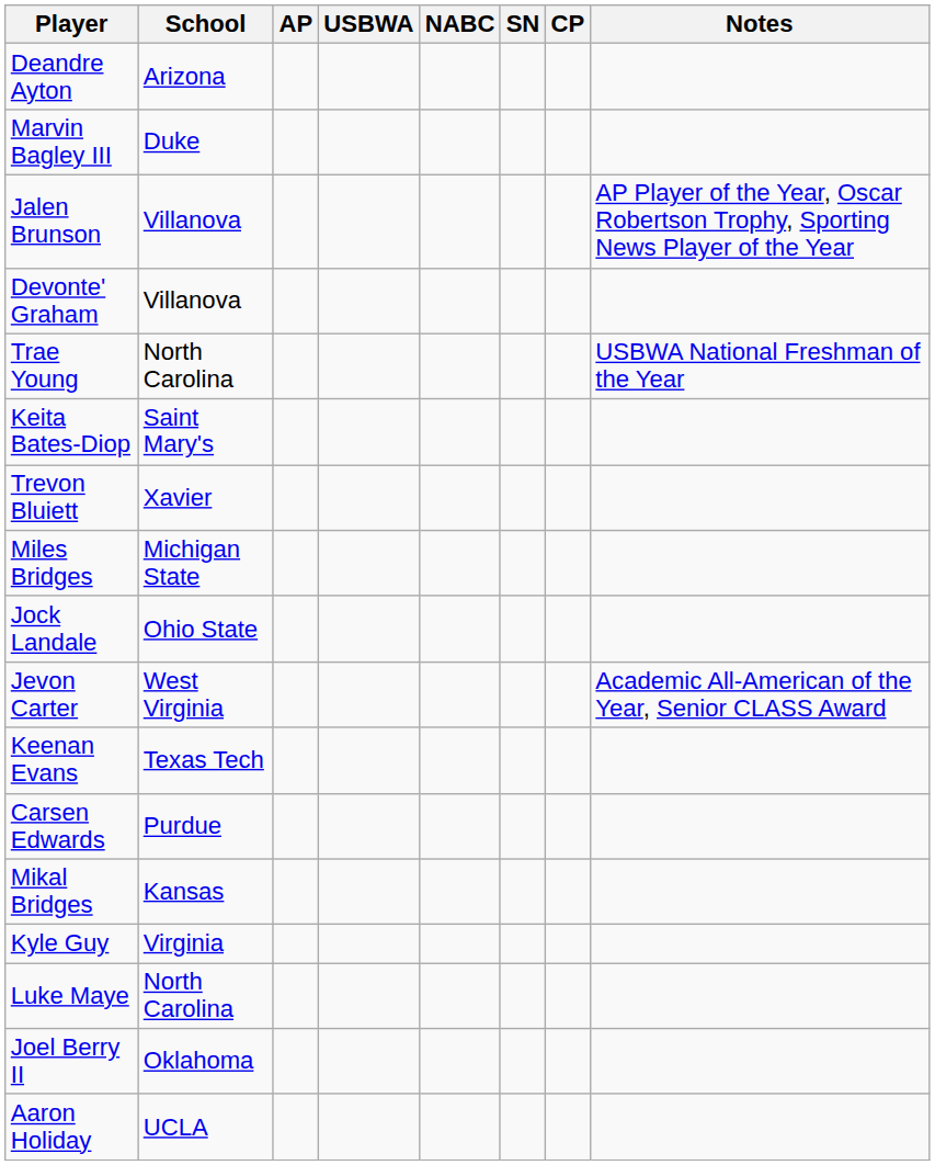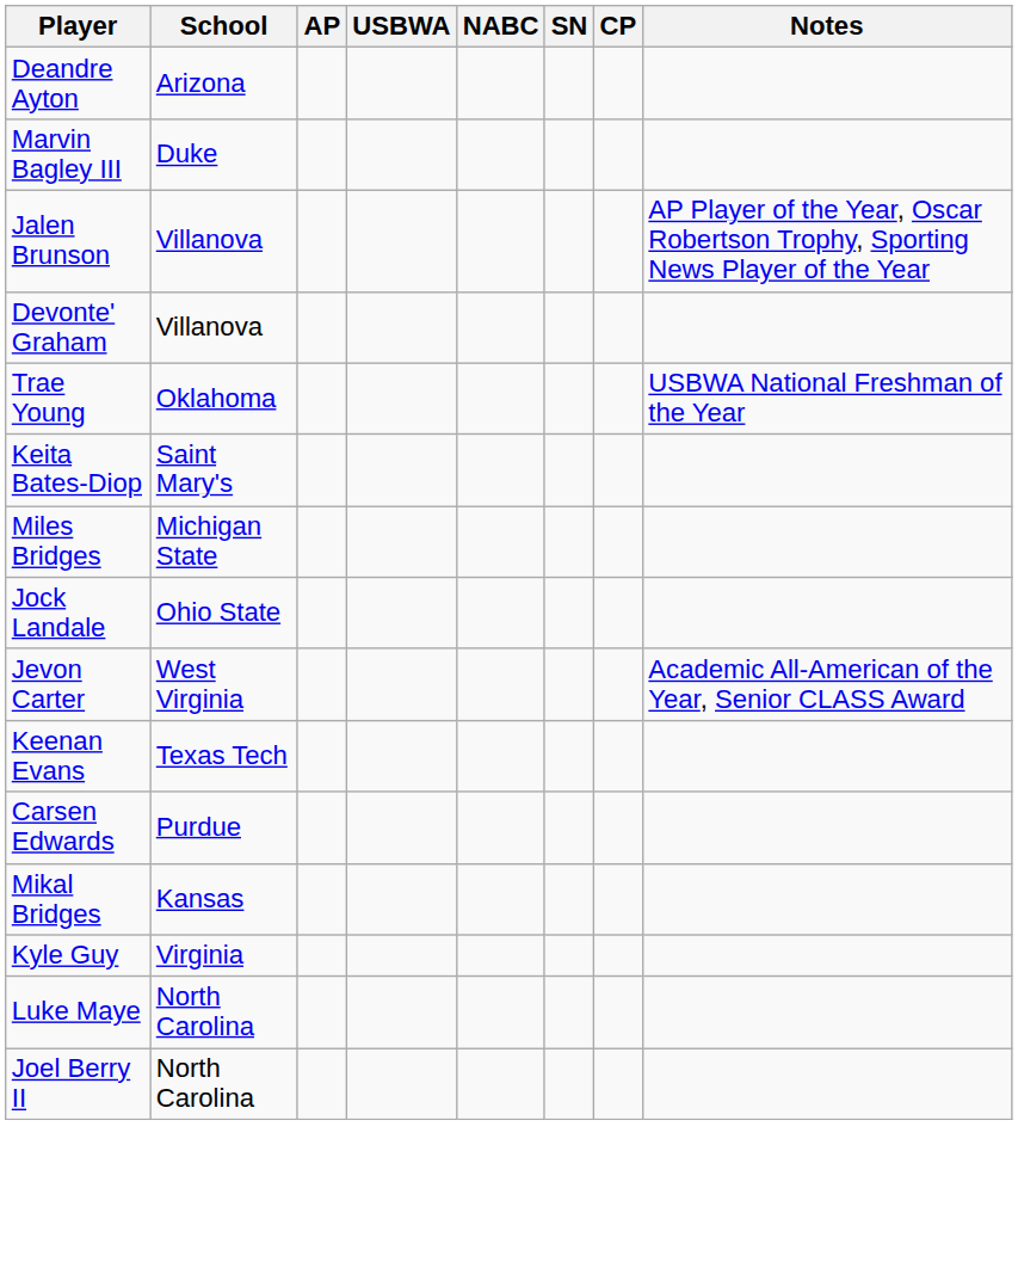 <table class="wikitable sortable" style="width:98%;">
 <tr>
 <th>Player</th>
 <th>School</th>
 <th>AP</th>
 <th>USBWA</th>
 <th>NABC</th>
 <th>SN</th>
 <th>CP</th>
 <th class="unsortable">Notes</th>
 </tr>
 <tr>
 <td><a href='#'>Deandre Ayton</a></td>
 <td><a href='#'>Arizona</a></td>
 <td data-sort-value="01"></td>
 <td data-sort-value="01"></td>
 <td data-sort-value="01"></td>
 <td data-sort-value="01"></td>
 <td data-sort-value="12"></td>
 <td></td>
 </tr>
 <tr>
 <td><a href='#'>Marvin Bagley III</a></td>
 <td><a href='#'>Duke</a></td>
 <td data-sort-value="01"></td>
 <td data-sort-value="01"></td>
 <td data-sort-value="01"></td>
 <td data-sort-value="01"></td>
 <td data-sort-value="12"></td>
 <td></td>
 </tr>
 <tr>
 <td><a href='#'>Jalen Brunson</a></td>
 <td><a href='#'>Villanova</a></td>
 <td data-sort-value="01"></td>
 <td data-sort-value="01"></td>
 <td data-sort-value="01"></td>
 <td data-sort-value="01"></td>
 <td data-sort-value="12"></td>
 <td><a href='#'>AP Player of the Year</a>, <a href='#'>Oscar Robertson Trophy</a>, <a href='#'>Sporting News Player of the Year</a></td>
 </tr>
 <tr>
 <td><a href='#'>Devonte' Graham</a></td>
 <td>Villanova</td>
 <td data-sort-value="01"></td>
 <td data-sort-value="01"></td>
 <td data-sort-value="01"></td>
 <td data-sort-value="01"></td>
 <td data-sort-value="12"></td>
 <td></td>
 </tr>
 <tr>
 <td><a href='#'>Trae Young</a></td>
-<td>North Carolina</td>
+<td><a href='#'>Oklahoma</a></td>
 <td data-sort-value="01"></td>
 <td data-sort-value="01"></td>
 <td data-sort-value="01"></td>
 <td data-sort-value="01"></td>
 <td data-sort-value="12"></td>
 <td><a href='#'>USBWA National Freshman of the Year</a></td>
 </tr>
 <tr>
 <td><a href='#'>Keita Bates-Diop</a></td>
 <td><a href='#'>Saint Mary's</a></td>
-<td data-sort-value="02"></td>
-<td data-sort-value="02"></td>
-<td data-sort-value="02"></td>
-<td data-sort-value="02"></td>
-<td data-sort-value="08"></td>
-<td></td>
-</tr>
-<tr>
-<td><a href='#'>Trevon Bluiett</a></td>
-<td><a href='#'>Xavier</a></td>
 <td data-sort-value="02"></td>
 <td data-sort-value="02"></td>
 <td data-sort-value="02"></td>
 <td data-sort-value="02"></td>
 <td data-sort-value="08"></td>
 <td></td>
 </tr>
 <tr>
 <td><a href='#'>Miles Bridges</a></td>
 <td><a href='#'>Michigan State</a></td>
 <td data-sort-value="02"></td>
 <td data-sort-value="02"></td>
 <td data-sort-value="02"></td>
 <td data-sort-value="02"></td>
 <td data-sort-value="08"></td>
 <td></td>
 </tr>
 <tr>
 <td><a href='#'>Jock Landale</a></td>
 <td><a href='#'>Ohio State</a></td>
 <td data-sort-value="02"></td>
 <td data-sort-value="02"></td>
 <td data-sort-value="02"></td>
 <td data-sort-value="02"></td>
 <td data-sort-value="08"></td>
 <td></td>
 </tr>
 <tr>
 <td><a href='#'>Jevon Carter</a></td>
 <td><a href='#'>West Virginia</a></td>
 <td data-sort-value="02"></td>
 <td></td>
 <td data-sort-value="03"></td>
 <td data-sort-value="02"></td>
 <td data-sort-value="05"></td>
 <td><a href='#'>Academic All-American of the Year</a>, <a href='#'>Senior CLASS Award</a></td>
 </tr>
 <tr>
 <td><a href='#'>Keenan Evans</a></td>
 <td><a href='#'>Texas Tech</a></td>
 <td data-sort-value="03"></td>
 <td data-sort-value="02"></td>
 <td data-sort-value="03"></td>
 <td data-sort-value="03"></td>
 <td data-sort-value="05"></td>
 <td></td>
 </tr>
 <tr>
 <td><a href='#'>Carsen Edwards</a></td>
 <td><a href='#'>Purdue</a></td>
 <td data-sort-value="03"></td>
 <td></td>
 <td data-sort-value="02"></td>
 <td data-sort-value="03"></td>
 <td data-sort-value="04"></td>
 <td></td>
 </tr>
 <tr>
 <td><a href='#'>Mikal Bridges</a></td>
 <td><a href='#'>Kansas</a></td>
 <td data-sort-value="03"></td>
 <td></td>
 <td data-sort-value="03"></td>
 <td data-sort-value="03"></td>
 <td data-sort-value="03"></td>
 <td></td>
 </tr>
 <tr>
 <td><a href='#'>Kyle Guy</a></td>
 <td><a href='#'>Virginia</a></td>
 <td data-sort-value="03"></td>
 <td></td>
 <td data-sort-value="03"></td>
 <td></td>
 <td data-sort-value="02"></td>
 <td></td>
 </tr>
 <tr>
 <td><a href='#'>Luke Maye</a></td>
 <td><a href='#'>North Carolina</a></td>
 <td data-sort-value="03"></td>
 <td></td>
 <td></td>
 <td data-sort-value="03"></td>
 <td data-sort-value="02"></td>
 <td></td>
 </tr>
 <tr>
 <td><a href='#'>Joel Berry II</a></td>
-<td><a href='#'>Oklahoma</a></td>
+<td>North Carolina</td>
 <td></td>
 <td></td>
 <td data-sort-value="03"></td>
 <td></td>
 <td data-sort-value="01"></td>
 <td></td>
 </tr>
-<tr>
-<td><a href='#'>Aaron Holiday</a></td>
-<td><a href='#'>UCLA</a></td>
-<td></td>
-<td></td>
-<td></td>
-<td data-sort-value="03"></td>
-<td data-sort-value="01"></td>
-<td></td>
-</tr>
 </table>
